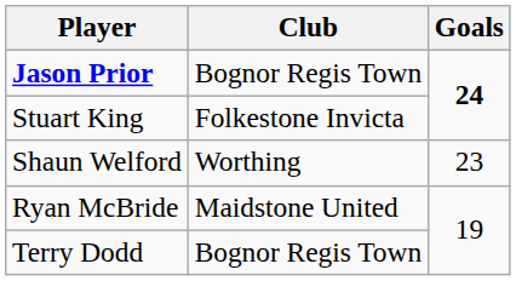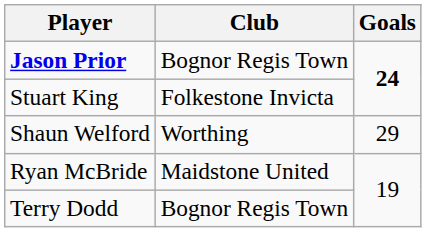 <table class="wikitable">
 <tr>
 <th>Player</th>
 <th>Club</th>
 <th>Goals</th>
 </tr>
 <tr>
 <td><strong><a href='#'>Jason Prior</a></strong></td>
 <td>Bognor Regis Town</td>
 <td rowspan="2" align="center"><strong>24</strong></td>
 </tr>
 <tr>
 <td>Stuart King</td>
 <td>Folkestone Invicta</td>
 </tr>
 <tr>
 <td>Shaun Welford</td>
 <td>Worthing</td>
-<td align="center">23</td>
+<td align="center">29</td>
 </tr>
 <tr>
 <td>Ryan McBride</td>
 <td>Maidstone United</td>
 <td rowspan="2" align="center">19</td>
 </tr>
 <tr>
 <td>Terry Dodd</td>
 <td>Bognor Regis Town</td>
 </tr>
 </table>
